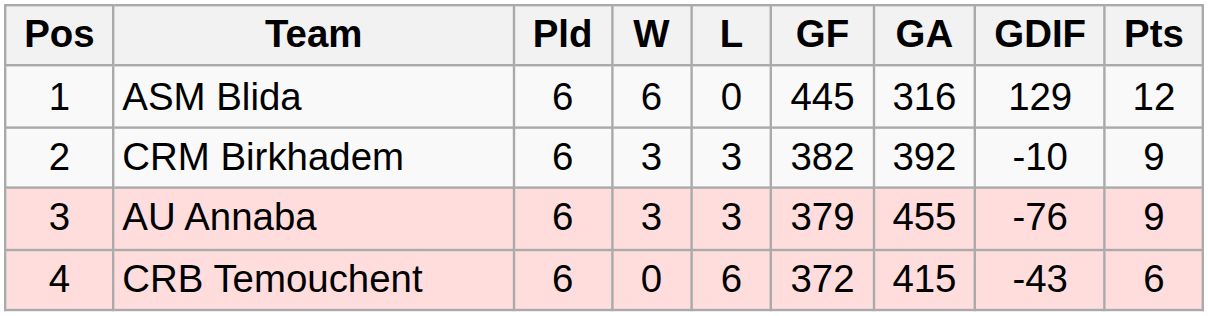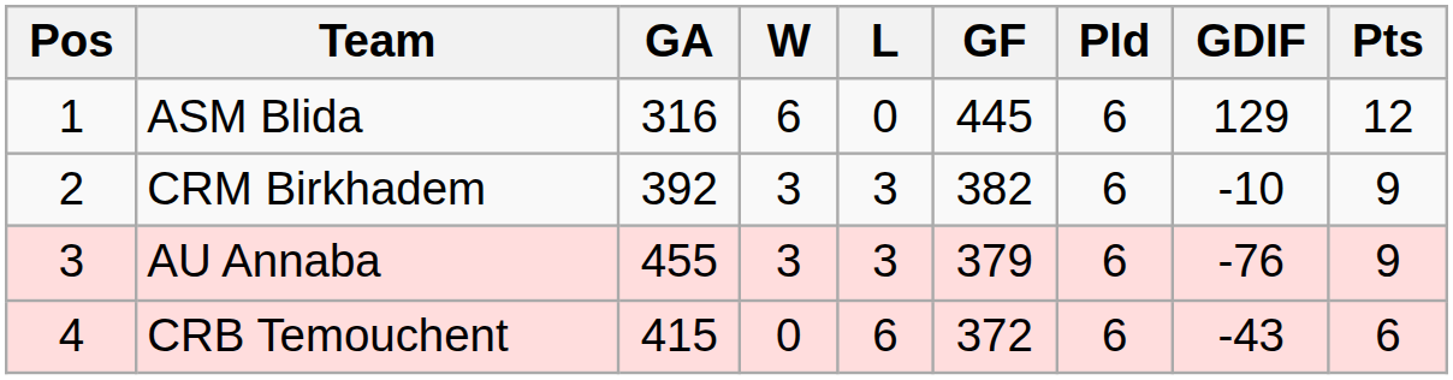 <table class=wikitable style="text-align:center" width=500>
 <tr>
 <th width=5%>Pos</th>
 <th width=25%>Team</th>
-<th width=5%>Pld</th>
+<th width=5%>GA</th>
 <th width=5%>W</th>
 <th width=5%>L</th>
 <th width=5%>GF</th>
-<th width=5%>GA</th>
+<th width=5%>Pld</th>
 <th width=5%>GDIF</th>
 <th width=5%>Pts</th>
 </tr>
 <tr>
 <td>1</td>
 <td align="left">ASM Blida</td>
-<td>6</td>
+<td>316</td>
 <td>6</td>
 <td>0</td>
 <td>445</td>
-<td>316</td>
+<td>6</td>
 <td>129</td>
 <td>12</td>
 </tr>
 <tr>
 <td>2</td>
 <td align="left">CRM Birkhadem</td>
-<td>6</td>
+<td>392</td>
 <td>3</td>
 <td>3</td>
 <td>382</td>
-<td>392</td>
+<td>6</td>
 <td>-10</td>
 <td>9</td>
 </tr>
 <tr bgcolor=#ffdddd>
 <td>3</td>
 <td align="left">AU Annaba</td>
-<td>6</td>
+<td>455</td>
 <td>3</td>
 <td>3</td>
 <td>379</td>
-<td>455</td>
+<td>6</td>
 <td>-76</td>
 <td>9</td>
 </tr>
 <tr bgcolor=#ffdddd>
 <td>4</td>
 <td align="left">CRB Temouchent</td>
-<td>6</td>
+<td>415</td>
 <td>0</td>
 <td>6</td>
 <td>372</td>
-<td>415</td>
+<td>6</td>
 <td>-43</td>
 <td>6</td>
 </tr>
 </table>
